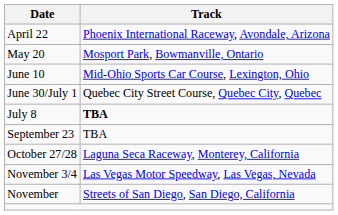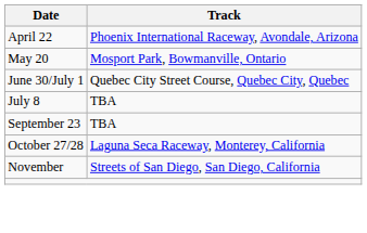 <table class="wikitable" style="font-size: 85%">
 <tr>
 <th>Date</th>
 <th>Track</th>
 </tr>
 <tr>
 <td>April 22</td>
 <td> <a href='#'>Phoenix International Raceway</a>, <a href='#'>Avondale, Arizona</a></td>
 </tr>
 <tr>
 <td>May 20</td>
 <td> <a href='#'>Mosport Park</a>, <a href='#'>Bowmanville, Ontario</a></td>
 </tr>
 <tr>
-<td>June 10</td>
-<td> <a href='#'>Mid-Ohio Sports Car Course</a>, <a href='#'>Lexington, Ohio</a></td>
-</tr>
-<tr>
 <td>June 30/July 1</td>
 <td> Quebec City Street Course, <a href='#'>Quebec City</a>, <a href='#'>Quebec</a></td>
 </tr>
 <tr>
 <td>July 8</td>
-<td><strong>TBA</strong></td>
+<td>TBA</td>
 </tr>
 <tr>
 <td>September 23</td>
 <td>TBA</td>
 </tr>
 <tr>
 <td>October 27/28</td>
 <td> <a href='#'>Laguna Seca Raceway</a>, <a href='#'>Monterey, California</a></td>
 </tr>
 <tr>
-<td>November 3/4</td>
-<td> <a href='#'>Las Vegas Motor Speedway</a>, <a href='#'>Las Vegas, Nevada</a></td>
-</tr>
-<tr>
 <td>November</td>
 <td> <a href='#'>Streets of San Diego</a>, <a href='#'>San Diego, California</a></td>
 </tr>
 <tr>
 <td colspan=2 align=center></td>
 </tr>
 </table>
